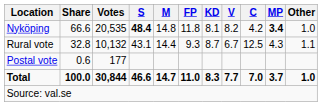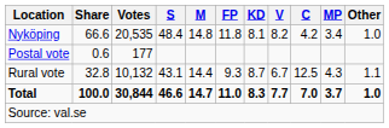 <table class="wikitable sortable" style=text-align:right>
 <tr>
 <th>Location</th>
 <th>Share</th>
 <th>Votes</th>
 <th><a href='#'>S</a></th>
 <th><a href='#'>M</a></th>
 <th><a href='#'>FP</a></th>
 <th><a href='#'>KD</a></th>
 <th><a href='#'>V</a></th>
 <th><a href='#'>C</a></th>
 <th><a href='#'>MP</a></th>
 <th>Other</th>
 </tr>
 <tr>
 <td align=left><a href='#'>Nyköping</a></td>
 <td>66.6</td>
 <td>20,535</td>
-<td><strong>48.4</strong></td>
+<td>48.4</td>
 <td>14.8</td>
 <td>11.8</td>
 <td>8.1</td>
 <td>8.2</td>
 <td>4.2</td>
-<td><strong>3.4</strong></td>
+<td>3.4</td>
 <td>1.0</td>
+</tr>
+<tr>
+<td align=left><a href='#'>Postal vote</a></td>
+<td>0.6</td>
+<td>177</td>
+<td></td>
+<td></td>
+<td></td>
+<td></td>
+<td></td>
+<td></td>
+<td></td>
+<td></td>
 </tr>
 <tr>
 <td align=left>Rural vote</td>
 <td>32.8</td>
 <td>10,132</td>
 <td>43.1</td>
 <td>14.4</td>
 <td>9.3</td>
 <td>8.7</td>
 <td>6.7</td>
 <td>12.5</td>
 <td>4.3</td>
 <td>1.1</td>
-</tr>
-<tr>
-<td align=left><a href='#'>Postal vote</a></td>
-<td>0.6</td>
-<td>177</td>
-<td></td>
-<td></td>
-<td></td>
-<td></td>
-<td></td>
-<td></td>
-<td></td>
-<td></td>
 </tr>
 <tr>
 <td align=left><strong>Total</strong></td>
 <td><strong>100.0</strong></td>
 <td><strong>30,844</strong></td>
 <td><strong>46.6</strong></td>
 <td><strong>14.7</strong></td>
 <td><strong>11.0</strong></td>
 <td><strong>8.3</strong></td>
 <td><strong>7.7</strong></td>
 <td><strong>7.0</strong></td>
 <td><strong>3.7</strong></td>
 <td><strong>1.0</strong></td>
 </tr>
 <tr>
 <td align=left colspan=11>Source: val.se </td>
 </tr>
 </table>
